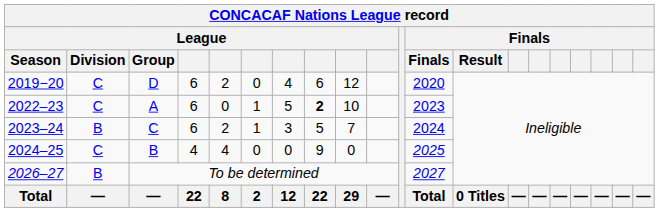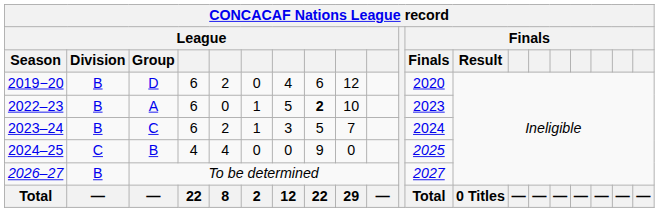 <table class="wikitable" style="text-align: center;">
 <tr>
 <th colspan="20"><a href='#'>CONCACAF Nations League</a> record</th>
 </tr>
 <tr>
 <th colspan="10">League</th>
 <th rowspan="8"></th>
 <th colspan="9">Finals</th>
 </tr>
 <tr>
 <th>Season</th>
 <th>Division</th>
 <th>Group</th>
 <th width="28"></th>
 <th width="28"></th>
 <th width="28"></th>
 <th width="28"></th>
 <th width="28"></th>
 <th width="28"></th>
 <th width="28"></th>
 <th><strong>Finals</strong></th>
 <th><strong>Result</strong></th>
 <th></th>
 <th></th>
 <th></th>
 <th></th>
 <th></th>
 <th></th>
 <th></th>
 </tr>
 <tr>
 <td><a href='#'>2019−20</a></td>
-<td><a href='#'>C</a></td>
+<td><a href='#'>B</a></td>
 <td><a href='#'>D</a></td>
 <td>6</td>
 <td>2</td>
 <td>0</td>
 <td>4</td>
 <td>6</td>
 <td>12</td>
 <td></td>
 <td> <a href='#'>2020</a></td>
 <td colspan="8" rowspan="5"><em>Ineligible</em></td>
 </tr>
 <tr>
 <td><a href='#'>2022–23</a></td>
-<td><a href='#'>C</a></td>
+<td><a href='#'>B</a></td>
 <td><a href='#'>A</a></td>
 <td>6</td>
 <td>0</td>
 <td>1</td>
 <td>5</td>
 <td><strong>2</strong></td>
 <td>10</td>
 <td></td>
 <td> <a href='#'>2023</a></td>
 </tr>
 <tr>
 <td><a href='#'>2023–24</a></td>
 <td><a href='#'>B</a></td>
 <td><a href='#'>C</a></td>
 <td>6</td>
 <td>2</td>
 <td>1</td>
 <td>3</td>
 <td>5</td>
 <td>7</td>
 <td></td>
 <td> <a href='#'>2024</a></td>
 </tr>
 <tr>
 <td><a href='#'>2024–25</a></td>
 <td><a href='#'>C</a></td>
 <td><a href='#'>B</a></td>
 <td>4</td>
 <td>4</td>
 <td>0</td>
 <td>0</td>
 <td>9</td>
 <td>0</td>
 <td></td>
 <td><em> <a href='#'>2025</a></em></td>
 </tr>
 <tr>
 <td><em><a href='#'>2026–27</a></em></td>
 <td><a href='#'>B</a></td>
 <td colspan="8"><em>To be determined</em></td>
 <td><em> <a href='#'>2027</a></em></td>
 </tr>
 <tr>
 <th>Total</th>
 <th>—</th>
 <th>—</th>
 <th>22</th>
 <th>8</th>
 <th>2</th>
 <th>12</th>
 <th>22</th>
 <th>29</th>
 <th>—</th>
 <th>Total</th>
 <th>0 Titles</th>
 <th>—</th>
 <th>—</th>
 <th>—</th>
 <th>—</th>
 <th>—</th>
 <th>—</th>
 <th>—</th>
 </tr>
 </table>
